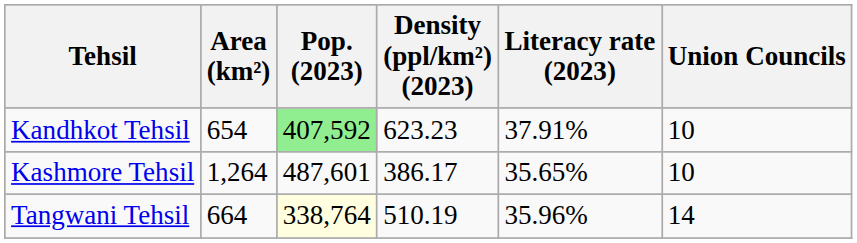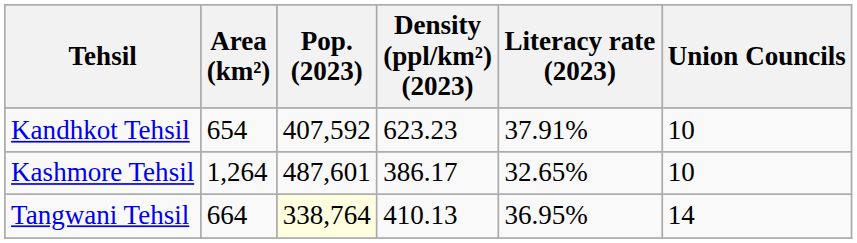 <table class="wikitable sortable static-row-numbers static-row-header-hash">
 <tr>
 <th>Tehsil</th>
 <th>Area<br>(km²)</th>
 <th>Pop.<br>(2023)</th>
 <th>Density<br>(ppl/km²)<br>(2023)</th>
 <th>Literacy rate<br>(2023)</th>
 <th>Union Councils</th>
 </tr>
 <tr>
 <td><a href='#'>Kandhkot Tehsil</a></td>
 <td>654</td>
-<td style="background: lightgreen;">407,592</td>
+<td>407,592</td>
 <td>623.23</td>
 <td>37.91%</td>
 <td>10</td>
 </tr>
 <tr>
 <td><a href='#'>Kashmore Tehsil</a></td>
 <td>1,264</td>
 <td>487,601</td>
 <td>386.17</td>
-<td>35.65%</td>
+<td>32.65%</td>
 <td>10</td>
 </tr>
 <tr>
 <td><a href='#'>Tangwani Tehsil</a></td>
 <td>664</td>
 <td style="background: lightyellow;">338,764</td>
-<td>510.19</td>
-<td>35.96%</td>
+<td>410.13</td>
+<td>36.95%</td>
 <td>14</td>
 </tr>
 </table>
